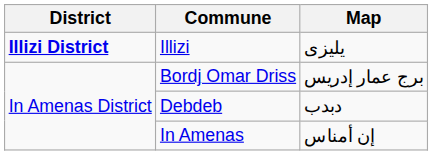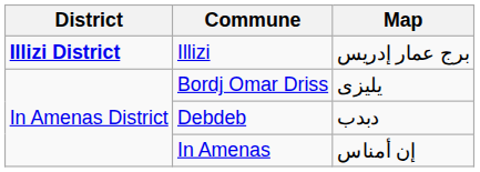 <table class="wikitable sortable">
 <tr>
 <th>District</th>
 <th>Commune</th>
 <th>Map</th>
 </tr>
 <tr>
 <td><strong><a href='#'>Illizi District</a></strong></td>
 <td><a href='#'>Illizi</a></td>
-<td>ﻳﻠﻴﺰى</td>
+<td>برج عمار إدريس</td>
 </tr>
 <tr>
 <td rowspan="3"><a href='#'>In Amenas District</a></td>
 <td><a href='#'>Bordj Omar Driss</a></td>
-<td>برج عمار إدريس</td>
+<td>ﻳﻠﻴﺰى</td>
 </tr>
 <tr>
 <td><a href='#'>Debdeb</a></td>
 <td>دبدب</td>
 </tr>
 <tr>
 <td><a href='#'>In Amenas</a></td>
 <td>إن أمناس</td>
 </tr>
 </table>
